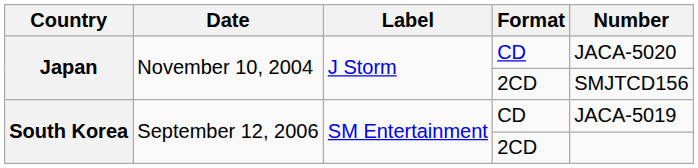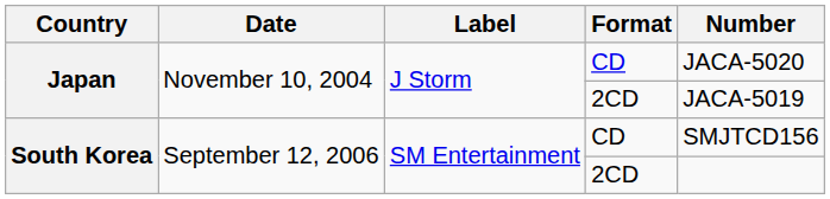 <table class="wikitable plainrowheaders">
 <tr>
 <th>Country</th>
 <th>Date</th>
 <th>Label</th>
 <th>Format</th>
 <th>Number</th>
 </tr>
 <tr>
 <th scope="row" rowspan="2">Japan</th>
 <td rowspan="2">November 10, 2004</td>
 <td rowspan="2"><a href='#'>J Storm</a></td>
 <td><a href='#'>CD</a></td>
 <td>JACA-5020</td>
 </tr>
 <tr>
 <td>2CD</td>
-<td>SMJTCD156</td>
+<td>JACA-5019</td>
 </tr>
 <tr>
 <th scope="row" rowspan="2">South Korea</th>
 <td rowspan="2">September 12, 2006</td>
 <td rowspan="2"><a href='#'>SM Entertainment</a></td>
 <td>CD</td>
-<td>JACA-5019</td>
+<td>SMJTCD156</td>
 </tr>
 <tr>
 <td>2CD</td>
 </tr>
 </table>
